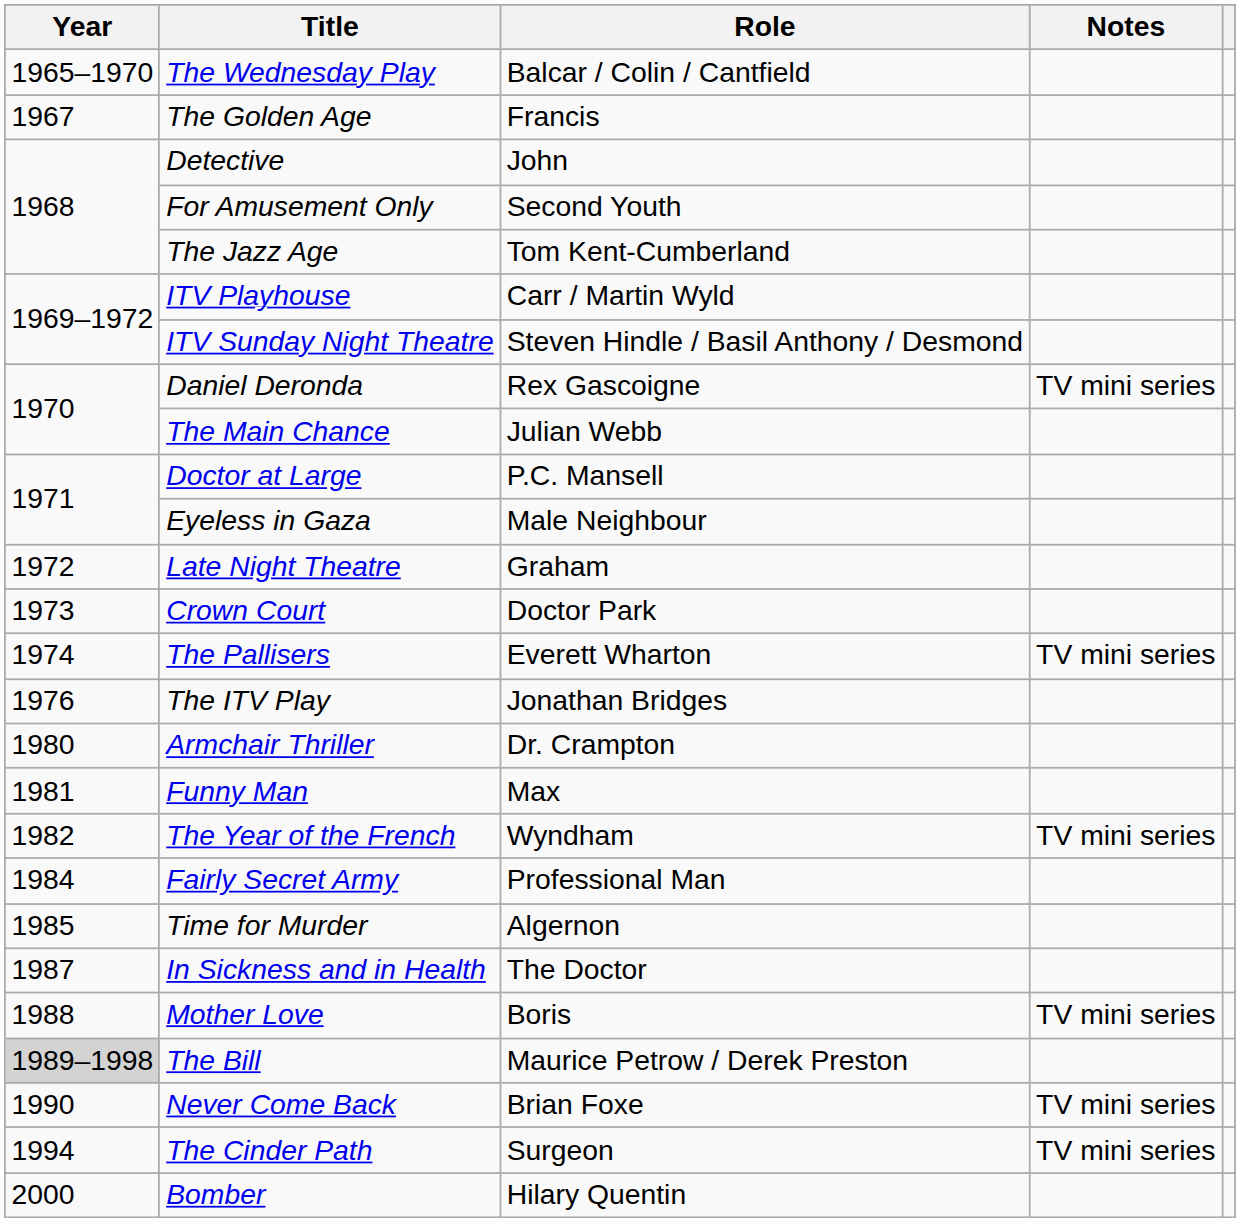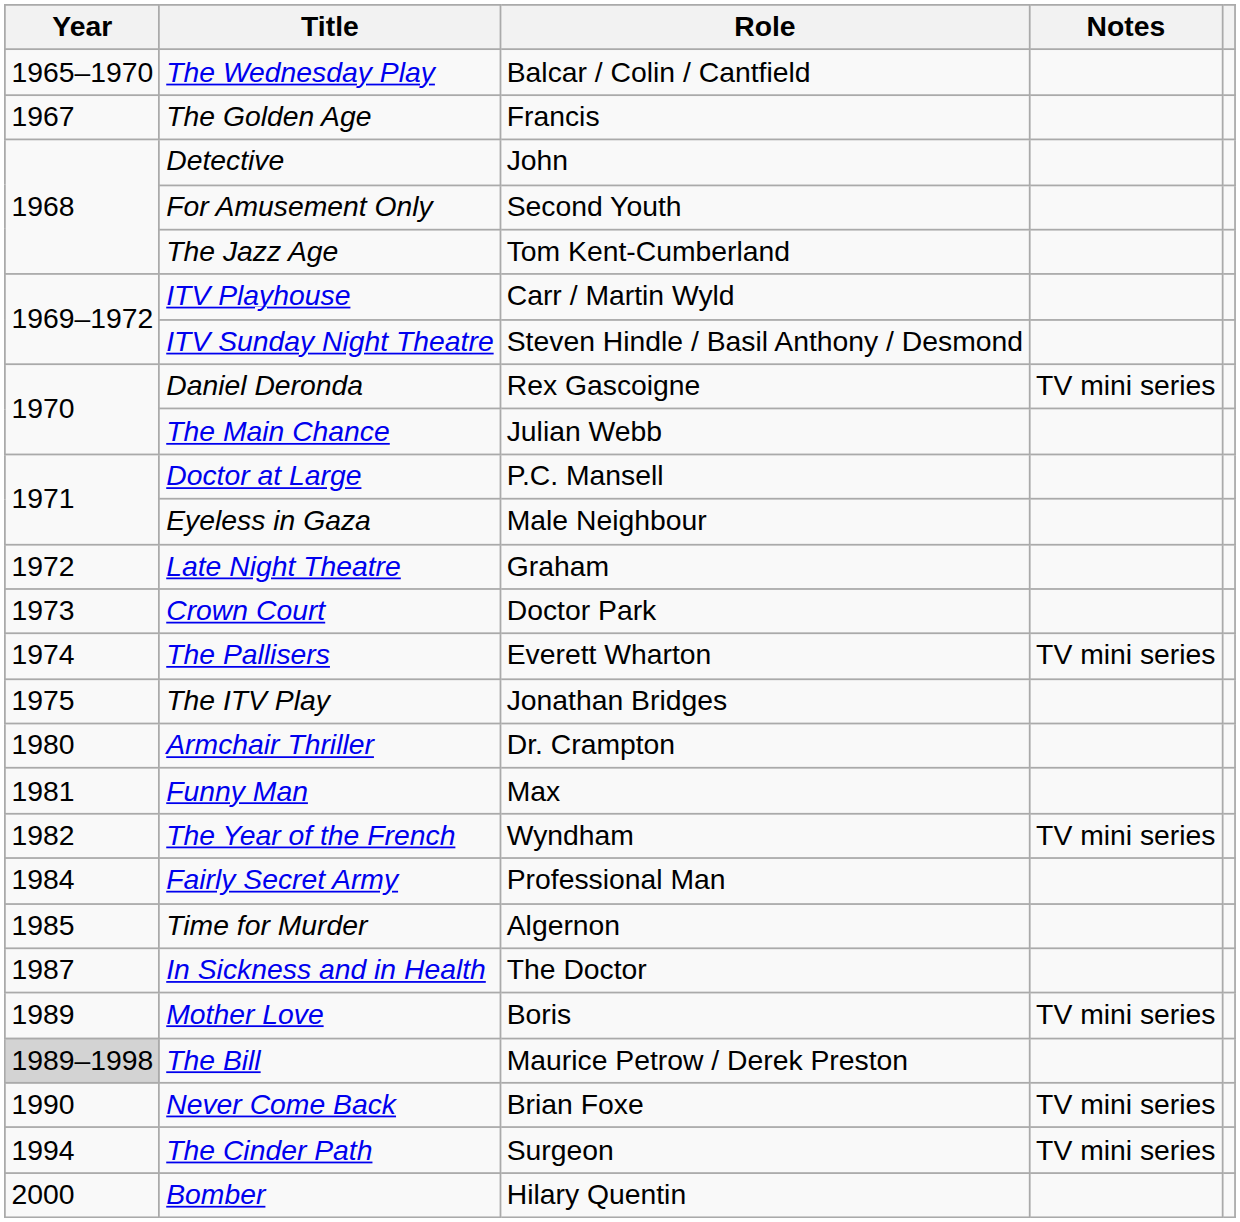 <table class="wikitable">
 <tr>
 <th>Year</th>
 <th>Title</th>
 <th>Role</th>
 <th>Notes</th>
 <th scope="col" class="unsortable"></th>
 </tr>
 <tr>
 <td>1965–1970</td>
 <td><em><a href='#'>The Wednesday Play</a></em></td>
 <td>Balcar / Colin / Cantfield</td>
 <td></td>
 <td></td>
 </tr>
 <tr>
 <td>1967</td>
 <td><em>The Golden Age</em></td>
 <td>Francis</td>
 <td></td>
 <td></td>
 </tr>
 <tr>
 <td rowspan=3>1968</td>
 <td><em>Detective</em></td>
 <td>John</td>
 <td></td>
 <td></td>
 </tr>
 <tr>
 <td><em>For Amusement Only</em></td>
 <td>Second Youth</td>
 <td></td>
 <td></td>
 </tr>
 <tr>
 <td><em>The Jazz Age</em></td>
 <td>Tom Kent-Cumberland</td>
 <td></td>
 <td></td>
 </tr>
 <tr>
 <td rowspan=2>1969–1972</td>
 <td><em><a href='#'>ITV Playhouse</a></em></td>
 <td>Carr / Martin Wyld</td>
 <td></td>
 <td></td>
 </tr>
 <tr>
 <td><em><a href='#'>ITV Sunday Night Theatre</a></em></td>
 <td>Steven Hindle / Basil Anthony / Desmond</td>
 <td></td>
 <td></td>
 </tr>
 <tr>
 <td rowspan=2>1970</td>
 <td><em>Daniel Deronda</em></td>
 <td>Rex Gascoigne</td>
 <td>TV mini series</td>
 <td></td>
 </tr>
 <tr>
 <td><em><a href='#'>The Main Chance</a></em></td>
 <td>Julian Webb</td>
 <td></td>
 <td></td>
 </tr>
 <tr>
 <td rowspan=2>1971</td>
 <td><em><a href='#'>Doctor at Large</a></em></td>
 <td>P.C. Mansell</td>
 <td></td>
 <td></td>
 </tr>
 <tr>
 <td><em>Eyeless in Gaza</em></td>
 <td>Male Neighbour</td>
 <td></td>
 <td></td>
 </tr>
 <tr>
 <td>1972</td>
 <td><em><a href='#'>Late Night Theatre</a></em></td>
 <td>Graham</td>
 <td></td>
 <td></td>
 </tr>
 <tr>
 <td>1973</td>
 <td><em><a href='#'>Crown Court</a></em></td>
 <td>Doctor Park</td>
 <td></td>
 <td></td>
 </tr>
 <tr>
 <td>1974</td>
 <td><em><a href='#'>The Pallisers</a></em></td>
 <td>Everett Wharton</td>
 <td>TV mini series</td>
 <td></td>
 </tr>
 <tr>
-<td>1976</td>
+<td>1975</td>
 <td><em>The ITV Play</em></td>
 <td>Jonathan Bridges</td>
 <td></td>
 <td></td>
 </tr>
 <tr>
 <td>1980</td>
 <td><em><a href='#'>Armchair Thriller</a></em></td>
 <td>Dr. Crampton</td>
 <td></td>
 <td></td>
 </tr>
 <tr>
 <td>1981</td>
 <td><em><a href='#'>Funny Man</a></em></td>
 <td>Max</td>
 <td></td>
 <td></td>
 </tr>
 <tr>
 <td>1982</td>
 <td><em><a href='#'>The Year of the French</a></em></td>
 <td>Wyndham</td>
 <td>TV mini series</td>
 <td></td>
 </tr>
 <tr>
 <td>1984</td>
 <td><em><a href='#'>Fairly Secret Army</a></em></td>
 <td>Professional Man</td>
 <td></td>
 <td></td>
 </tr>
 <tr>
 <td>1985</td>
 <td><em>Time for Murder</em></td>
 <td>Algernon</td>
 <td></td>
 <td></td>
 </tr>
 <tr>
 <td>1987</td>
 <td><em><a href='#'>In Sickness and in Health</a></em></td>
 <td>The Doctor</td>
 <td></td>
 <td></td>
 </tr>
 <tr>
-<td>1988</td>
+<td>1989</td>
 <td><em><a href='#'>Mother Love</a></em></td>
 <td>Boris</td>
 <td>TV mini series</td>
 <td></td>
 </tr>
 <tr>
 <td style="background: lightgrey;">1989–1998</td>
 <td><em><a href='#'>The Bill</a></em></td>
 <td>Maurice Petrow / Derek Preston</td>
 <td></td>
 <td></td>
 </tr>
 <tr>
 <td>1990</td>
 <td><em><a href='#'>Never Come Back</a></em></td>
 <td>Brian Foxe</td>
 <td>TV mini series</td>
 <td></td>
 </tr>
 <tr>
 <td>1994</td>
 <td><em><a href='#'>The Cinder Path</a></em></td>
 <td>Surgeon</td>
 <td>TV mini series</td>
 <td></td>
 </tr>
 <tr>
 <td>2000</td>
 <td><em><a href='#'>Bomber</a></em></td>
 <td>Hilary Quentin</td>
 <td></td>
 <td></td>
 </tr>
 </table>
